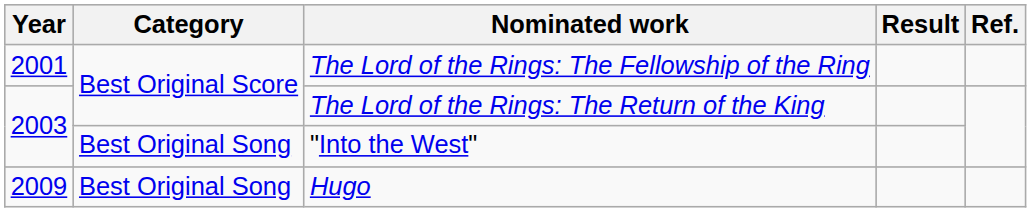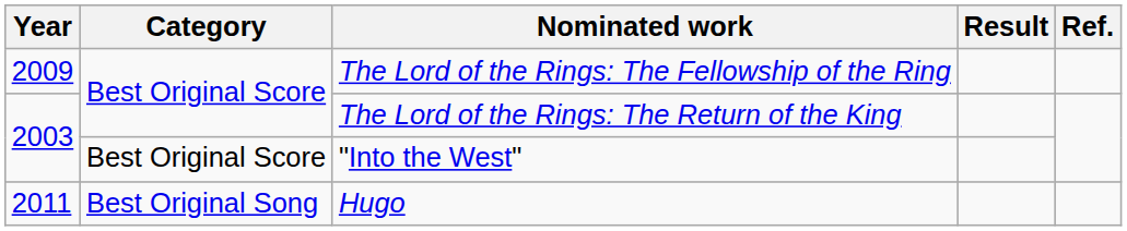 <table class="wikitable">
 <tr>
 <th>Year</th>
 <th>Category</th>
 <th>Nominated work</th>
 <th>Result</th>
 <th>Ref.</th>
 </tr>
 <tr>
-<td><a href='#'>2001</a></td>
+<td><a href='#'>2009</a></td>
 <td rowspan="2"><a href='#'>Best Original Score</a></td>
 <td><em><a href='#'>The Lord of the Rings: The Fellowship of the Ring</a></em></td>
 <td></td>
 <td align="center"></td>
 </tr>
 <tr>
 <td rowspan="2"><a href='#'>2003</a></td>
 <td><em><a href='#'>The Lord of the Rings: The Return of the King</a></em></td>
 <td></td>
 <td align="center" rowspan="2"></td>
 </tr>
 <tr>
-<td><a href='#'>Best Original Song</a></td>
+<td>Best Original Score</td>
 <td>"<a href='#'>Into the West</a>"  <br> </td>
 <td></td>
 </tr>
 <tr>
-<td><a href='#'>2009</a></td>
+<td><a href='#'>2011</a></td>
 <td><a href='#'>Best Original Song</a></td>
 <td><em><a href='#'>Hugo</a></em></td>
 <td></td>
 <td align="center"></td>
 </tr>
 </table>
